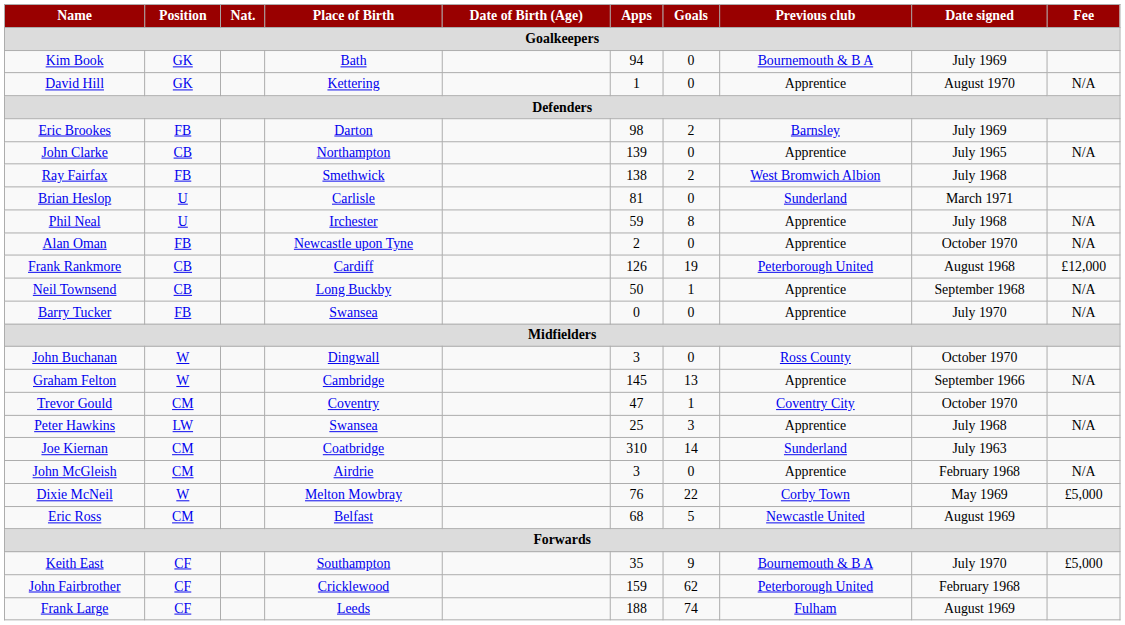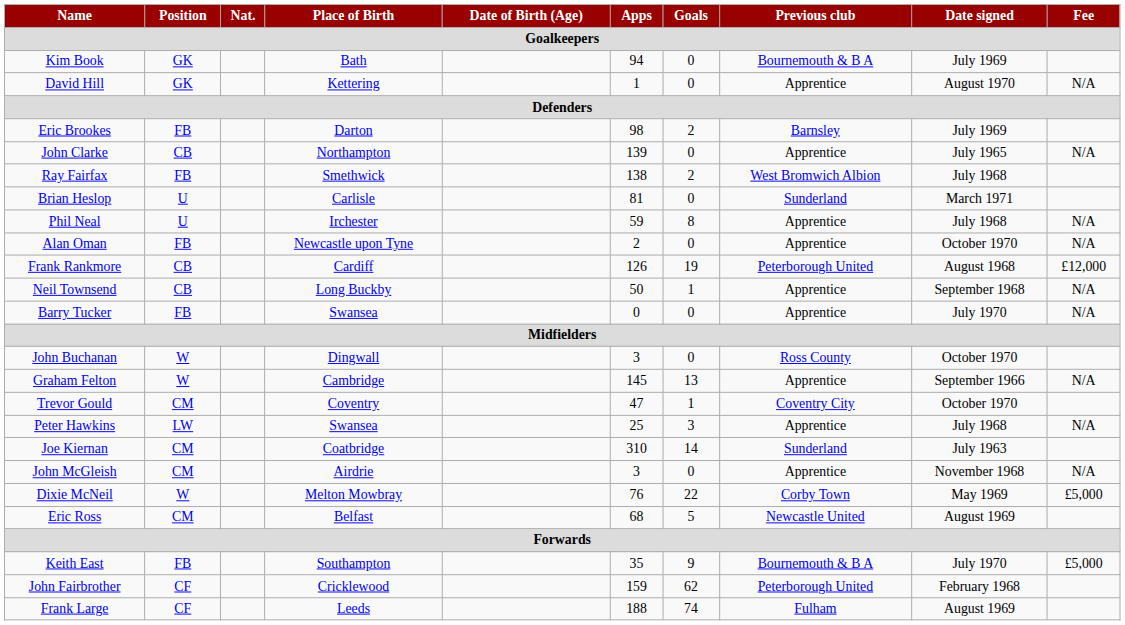 <table class="wikitable" style="text-align:center; font-size:90%; width:92%;">
 <tr>
 <th style="background:#900; color:#FFF; text-align:center;">Name</th>
 <th style="background:#900; color:#FFF; text-align:center;">Position</th>
 <th style="background:#900; color:#FFF; text-align:center;">Nat.</th>
 <th style="background:#900; color:#FFF; text-align:center;">Place of Birth</th>
 <th style="background:#900; color:#FFF; text-align:center;">Date of Birth (Age)</th>
 <th style="background:#900; color:#FFF; text-align:center;">Apps</th>
 <th style="background:#900; color:#FFF; text-align:center;">Goals</th>
 <th style="background:#900; color:#FFF; text-align:center;">Previous club</th>
 <th style="background:#900; color:#FFF; text-align:center;">Date signed</th>
 <th style="background:#900; color:#FFF; text-align:center;">Fee</th>
 </tr>
 <tr>
 <th colspan="12" style="background:#dcdcdc; text-align:center;">Goalkeepers</th>
 </tr>
 <tr>
 <td><a href='#'>Kim Book</a></td>
 <td><a href='#'>GK</a></td>
 <td></td>
 <td><a href='#'>Bath</a></td>
 <td></td>
 <td>94</td>
 <td>0</td>
 <td><a href='#'>Bournemouth & B A</a></td>
 <td>July 1969</td>
 <td></td>
 </tr>
 <tr>
 <td><a href='#'>David Hill</a></td>
 <td><a href='#'>GK</a></td>
 <td></td>
 <td><a href='#'>Kettering</a></td>
 <td></td>
 <td>1</td>
 <td>0</td>
 <td>Apprentice</td>
 <td>August 1970</td>
 <td>N/A</td>
 </tr>
 <tr>
 <th colspan="12" style="background:#dcdcdc; text-align:center;">Defenders</th>
 </tr>
 <tr>
 <td><a href='#'>Eric Brookes</a></td>
 <td><a href='#'>FB</a></td>
 <td></td>
 <td><a href='#'>Darton</a></td>
 <td></td>
 <td>98</td>
 <td>2</td>
 <td><a href='#'>Barnsley</a></td>
 <td>July 1969</td>
 <td></td>
 </tr>
 <tr>
 <td><a href='#'>John Clarke</a></td>
 <td><a href='#'>CB</a></td>
 <td></td>
 <td><a href='#'>Northampton</a></td>
 <td></td>
 <td>139</td>
 <td>0</td>
 <td>Apprentice</td>
 <td>July 1965</td>
 <td>N/A</td>
 </tr>
 <tr>
 <td><a href='#'>Ray Fairfax</a></td>
 <td><a href='#'>FB</a></td>
 <td></td>
 <td><a href='#'>Smethwick</a></td>
 <td></td>
 <td>138</td>
 <td>2</td>
 <td><a href='#'>West Bromwich Albion</a></td>
 <td>July 1968</td>
 <td></td>
 </tr>
 <tr>
 <td><a href='#'>Brian Heslop</a></td>
 <td><a href='#'>U</a></td>
 <td></td>
 <td><a href='#'>Carlisle</a></td>
 <td></td>
 <td>81</td>
 <td>0</td>
 <td><a href='#'>Sunderland</a></td>
 <td>March 1971</td>
 <td></td>
 </tr>
 <tr>
 <td><a href='#'>Phil Neal</a></td>
 <td><a href='#'>U</a></td>
 <td></td>
 <td><a href='#'>Irchester</a></td>
 <td></td>
 <td>59</td>
 <td>8</td>
 <td>Apprentice</td>
 <td>July 1968</td>
 <td>N/A</td>
 </tr>
 <tr>
 <td><a href='#'>Alan Oman</a></td>
 <td><a href='#'>FB</a></td>
 <td></td>
 <td><a href='#'>Newcastle upon Tyne</a></td>
 <td></td>
 <td>2</td>
 <td>0</td>
 <td>Apprentice</td>
 <td>October 1970</td>
 <td>N/A</td>
 </tr>
 <tr>
 <td><a href='#'>Frank Rankmore</a></td>
 <td><a href='#'>CB</a></td>
 <td></td>
 <td><a href='#'>Cardiff</a></td>
 <td></td>
 <td>126</td>
 <td>19</td>
 <td><a href='#'>Peterborough United</a></td>
 <td>August 1968</td>
 <td>£12,000</td>
 </tr>
 <tr>
 <td><a href='#'>Neil Townsend</a></td>
 <td><a href='#'>CB</a></td>
 <td></td>
 <td><a href='#'>Long Buckby</a></td>
 <td></td>
 <td>50</td>
 <td>1</td>
 <td>Apprentice</td>
 <td>September 1968</td>
 <td>N/A</td>
 </tr>
 <tr>
 <td><a href='#'>Barry Tucker</a></td>
 <td><a href='#'>FB</a></td>
 <td></td>
 <td><a href='#'>Swansea</a></td>
 <td></td>
 <td>0</td>
 <td>0</td>
 <td>Apprentice</td>
 <td>July 1970</td>
 <td>N/A</td>
 </tr>
 <tr>
 <th colspan="12" style="background:#dcdcdc; text-align:center;">Midfielders</th>
 </tr>
 <tr>
 <td><a href='#'>John Buchanan</a></td>
 <td><a href='#'>W</a></td>
 <td></td>
 <td><a href='#'>Dingwall</a></td>
 <td></td>
 <td>3</td>
 <td>0</td>
 <td><a href='#'>Ross County</a></td>
 <td>October 1970</td>
 <td></td>
 </tr>
 <tr>
 <td><a href='#'>Graham Felton</a></td>
 <td><a href='#'>W</a></td>
 <td></td>
 <td><a href='#'>Cambridge</a></td>
 <td></td>
 <td>145</td>
 <td>13</td>
 <td>Apprentice</td>
 <td>September 1966</td>
 <td>N/A</td>
 </tr>
 <tr>
 <td><a href='#'>Trevor Gould</a></td>
 <td><a href='#'>CM</a></td>
 <td></td>
 <td><a href='#'>Coventry</a></td>
 <td></td>
 <td>47</td>
 <td>1</td>
 <td><a href='#'>Coventry City</a></td>
 <td>October 1970</td>
 <td></td>
 </tr>
 <tr>
 <td><a href='#'>Peter Hawkins</a></td>
 <td><a href='#'>LW</a></td>
 <td></td>
 <td><a href='#'>Swansea</a></td>
 <td></td>
 <td>25</td>
 <td>3</td>
 <td>Apprentice</td>
 <td>July 1968</td>
 <td>N/A</td>
 </tr>
 <tr>
 <td><a href='#'>Joe Kiernan</a></td>
 <td><a href='#'>CM</a></td>
 <td></td>
 <td><a href='#'>Coatbridge</a></td>
 <td></td>
 <td>310</td>
 <td>14</td>
 <td><a href='#'>Sunderland</a></td>
 <td>July 1963</td>
 <td></td>
 </tr>
 <tr>
 <td><a href='#'>John McGleish</a></td>
 <td><a href='#'>CM</a></td>
 <td></td>
 <td><a href='#'>Airdrie</a></td>
 <td></td>
 <td>3</td>
 <td>0</td>
 <td>Apprentice</td>
-<td>February 1968</td>
+<td>November 1968</td>
 <td>N/A</td>
 </tr>
 <tr>
 <td><a href='#'>Dixie McNeil</a></td>
 <td><a href='#'>W</a></td>
 <td></td>
 <td><a href='#'>Melton Mowbray</a></td>
 <td></td>
 <td>76</td>
 <td>22</td>
 <td><a href='#'>Corby Town</a></td>
 <td>May 1969</td>
 <td>£5,000</td>
 </tr>
 <tr>
 <td><a href='#'>Eric Ross</a></td>
 <td><a href='#'>CM</a></td>
 <td></td>
 <td><a href='#'>Belfast</a></td>
 <td></td>
 <td>68</td>
 <td>5</td>
 <td><a href='#'>Newcastle United</a></td>
 <td>August 1969</td>
 <td></td>
 </tr>
 <tr>
 <th colspan="12" style="background:#dcdcdc; text-align:center;">Forwards</th>
 </tr>
 <tr>
 <td><a href='#'>Keith East</a></td>
-<td><a href='#'>CF</a></td>
+<td><a href='#'>FB</a></td>
 <td></td>
 <td><a href='#'>Southampton</a></td>
 <td></td>
 <td>35</td>
 <td>9</td>
 <td><a href='#'>Bournemouth & B A</a></td>
 <td>July 1970</td>
 <td>£5,000</td>
 </tr>
 <tr>
 <td><a href='#'>John Fairbrother</a></td>
 <td><a href='#'>CF</a></td>
 <td></td>
 <td><a href='#'>Cricklewood</a></td>
 <td></td>
 <td>159</td>
 <td>62</td>
 <td><a href='#'>Peterborough United</a></td>
 <td>February 1968</td>
 <td></td>
 </tr>
 <tr>
 <td><a href='#'>Frank Large</a></td>
 <td><a href='#'>CF</a></td>
 <td></td>
 <td><a href='#'>Leeds</a></td>
 <td></td>
 <td>188</td>
 <td>74</td>
 <td><a href='#'>Fulham</a></td>
 <td>August 1969</td>
 <td></td>
 </tr>
 </table>
